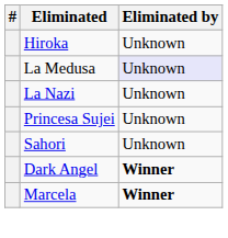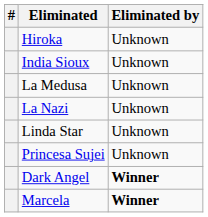 <table class="wikitable sortable">
 <tr>
 <th scope="col">#</th>
 <th scope="col">Eliminated</th>
 <th scope="col">Eliminated by</th>
 </tr>
 <tr>
 <th scope="row"></th>
 <td><a href='#'>Hiroka</a></td>
 <td>Unknown</td>
 </tr>
 <tr>
 <th scope="row"></th>
+<td><a href='#'>India Sioux</a></td>
+<td>Unknown</td>
+</tr>
+<tr>
+<th scope="row"></th>
 <td>La Medusa</td>
-<td style="background: lavender;">Unknown</td>
+<td>Unknown</td>
 </tr>
 <tr>
 <th scope="row"></th>
 <td><a href='#'>La Nazi</a></td>
 <td>Unknown</td>
 </tr>
 <tr>
 <th scope="row"></th>
-<td><a href='#'>Princesa Sujei</a></td>
+<td>Linda Star</td>
 <td>Unknown</td>
 </tr>
 <tr>
 <th scope="row"></th>
-<td><a href='#'>Sahori</a></td>
+<td><a href='#'>Princesa Sujei</a></td>
 <td>Unknown</td>
 </tr>
 <tr>
 <th scope="row"></th>
 <td><a href='#'>Dark Angel</a></td>
 <td><strong>Winner</strong></td>
 </tr>
 <tr>
 <th scope="row"></th>
 <td><a href='#'>Marcela</a></td>
 <td><strong>Winner</strong></td>
 </tr>
 </table>
